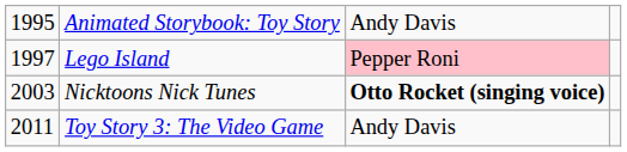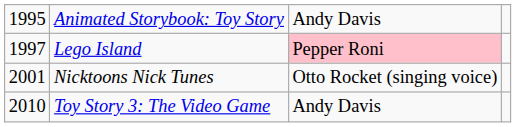 <table class="wikitable">
 <tr>
 <td>1995</td>
 <td><em><a href='#'>Animated Storybook: Toy Story</a></em></td>
 <td>Andy Davis</td>
 <td></td>
 </tr>
 <tr>
 <td>1997</td>
 <td><em><a href='#'>Lego Island</a></em></td>
 <td style="background: pink;">Pepper Roni</td>
 <td></td>
 </tr>
 <tr>
-<td>2003</td>
+<td>2001</td>
 <td><em>Nicktoons Nick Tunes</em></td>
-<td><strong>Otto Rocket (singing voice)</strong></td>
+<td>Otto Rocket (singing voice)</td>
 <td></td>
 </tr>
 <tr>
-<td>2011</td>
+<td>2010</td>
 <td><em><a href='#'>Toy Story 3: The Video Game</a></em></td>
 <td>Andy Davis</td>
 <td></td>
 </tr>
 </table>
